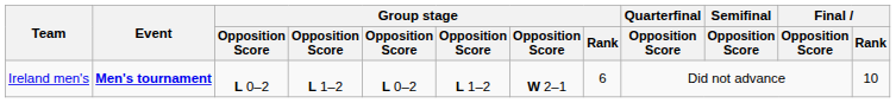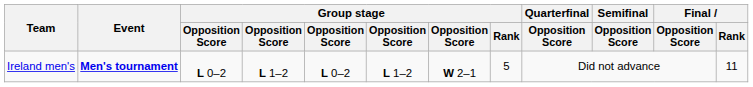 <table class=wikitable style=font-size:90%;text-align:center>
 <tr>
 <th rowspan=2>Team</th>
 <th rowspan=2>Event</th>
 <th colspan=6>Group stage</th>
 <th>Quarterfinal</th>
 <th>Semifinal</th>
 <th colspan=2>Final / </th>
 </tr>
 <tr style=font-size:95%>
 <th>Opposition<br>Score</th>
 <th>Opposition<br>Score</th>
 <th>Opposition<br>Score</th>
 <th>Opposition<br>Score</th>
 <th>Opposition<br>Score</th>
 <th>Rank</th>
 <th>Opposition<br>Score</th>
 <th>Opposition<br>Score</th>
 <th>Opposition<br>Score</th>
 <th>Rank</th>
 </tr>
 <tr>
 <td align=left><a href='#'>Ireland men's</a></td>
 <td align=left><strong><a href='#'>Men's tournament</a></strong></td>
 <td><br><strong>L</strong> 0–2</td>
 <td><br><strong>L</strong> 1–2</td>
 <td><br><strong>L</strong> 0–2</td>
 <td><br><strong>L</strong> 1–2</td>
 <td><br><strong>W</strong> 2–1</td>
-<td>6</td>
+<td>5</td>
 <td colspan="3">Did not advance</td>
-<td>10</td>
+<td>11</td>
 </tr>
 </table>
